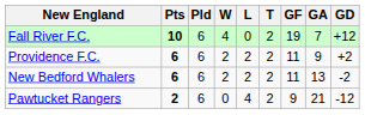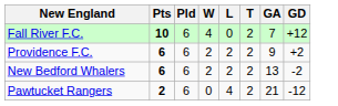 <table class="wikitable" style="text-align: center;">
 <tr>
 <th width=185>New England</th>
 <th width=20>Pts</th>
 <th width=20>Pld</th>
 <th width=20>W</th>
 <th width=20>L</th>
 <th width=20>T</th>
-<th width=20>GF</th>
 <th width=20>GA</th>
 <th width=20>GD</th>
 </tr>
 <tr bgcolor=ccffcc>
 <td align=left><a href='#'>Fall River F.C.</a></td>
 <td><strong>10</strong></td>
 <td>6</td>
 <td>4</td>
 <td>0</td>
 <td>2</td>
-<td>19</td>
 <td>7</td>
 <td>+12</td>
 </tr>
 <tr>
 <td align=left><a href='#'>Providence F.C.</a></td>
 <td><strong>6</strong></td>
 <td>6</td>
 <td>2</td>
 <td>2</td>
 <td>2</td>
-<td>11</td>
 <td>9</td>
 <td>+2</td>
 </tr>
 <tr>
 <td align=left><a href='#'>New Bedford Whalers</a></td>
 <td><strong>6</strong></td>
 <td>6</td>
 <td>2</td>
 <td>2</td>
 <td>2</td>
-<td>11</td>
 <td>13</td>
 <td>-2</td>
 </tr>
 <tr>
 <td align=left><a href='#'>Pawtucket Rangers</a></td>
 <td><strong>2</strong></td>
 <td>6</td>
 <td>0</td>
 <td>4</td>
 <td>2</td>
-<td>9</td>
 <td>21</td>
 <td>-12</td>
 </tr>
 </table>
